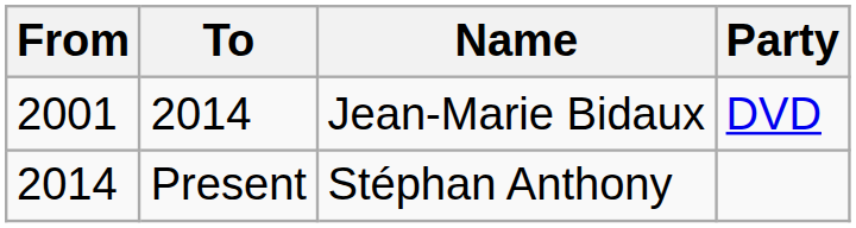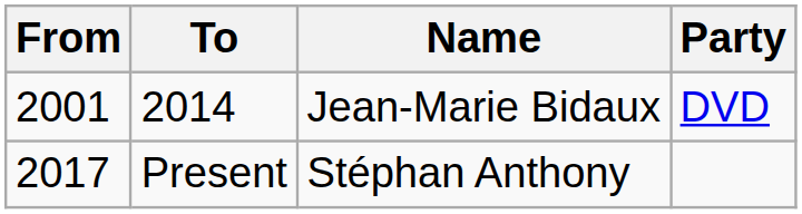 <table class="wikitable">
 <tr>
 <th>From</th>
 <th>To</th>
 <th>Name</th>
 <th>Party</th>
 </tr>
 <tr>
 <td>2001</td>
 <td>2014</td>
 <td>Jean-Marie Bidaux</td>
 <td><a href='#'>DVD</a></td>
 </tr>
 <tr>
-<td>2014</td>
+<td>2017</td>
 <td>Present</td>
 <td>Stéphan Anthony</td>
 <td></td>
 </tr>
 </table>
